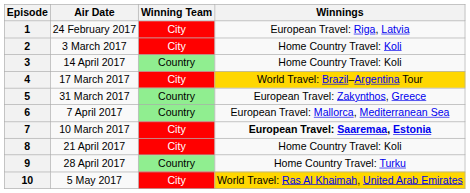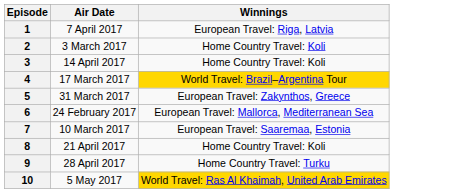 <table class="wikitable" style="text-align:center;">
 <tr>
 <th>Episode</th>
 <th>Air Date</th>
-<th>Winning Team</th>
 <th>Winnings</th>
 </tr>
 <tr>
 <th>1</th>
-<td>24 February 2017</td>
-<td style="background:red; color:white;">City</td>
+<td>7 April 2017</td>
 <td>European Travel: <a href='#'>Riga</a>, <a href='#'>Latvia</a></td>
 </tr>
 <tr>
 <th>2</th>
 <td>3 March 2017</td>
-<td style="background:red; color:white;">City</td>
 <td>Home Country Travel: <a href='#'>Koli</a></td>
 </tr>
 <tr>
 <th>3</th>
 <td>14 April 2017</td>
-<td style="background: lightgreen;">Country</td>
 <td>Home Country Travel: Koli</td>
 </tr>
 <tr>
 <th>4</th>
 <td>17 March 2017</td>
-<td style="background:red; color:white;">City</td>
 <td bgcolor="gold">World Travel: <a href='#'>Brazil</a>–<a href='#'>Argentina</a> Tour</td>
 </tr>
 <tr>
 <th>5</th>
 <td>31 March 2017</td>
-<td style="background: lightgreen;">Country</td>
 <td>European Travel: <a href='#'>Zakynthos</a>, <a href='#'>Greece</a></td>
 </tr>
 <tr>
 <th>6</th>
-<td>7 April 2017</td>
-<td style="background: lightgreen;">Country</td>
+<td>24 February 2017</td>
 <td>European Travel: <a href='#'>Mallorca</a>, <a href='#'>Mediterranean Sea</a></td>
 </tr>
 <tr>
 <th>7</th>
 <td>10 March 2017</td>
-<td style="background:red; color:white;">City</td>
-<td><strong>European Travel: <a href='#'>Saaremaa</a>, <a href='#'>Estonia</a></strong></td>
+<td>European Travel: <a href='#'>Saaremaa</a>, <a href='#'>Estonia</a></td>
 </tr>
 <tr>
 <th>8</th>
 <td>21 April 2017</td>
-<td style="background:red; color:white;">City</td>
 <td>Home Country Travel: Koli</td>
 </tr>
 <tr>
 <th>9</th>
 <td>28 April 2017</td>
-<td style="background: lightgreen;">Country</td>
 <td>Home Country Travel: <a href='#'>Turku</a></td>
 </tr>
 <tr>
 <th>10</th>
 <td>5 May 2017</td>
-<td style="background:red; color:white;">City</td>
 <td bgcolor="gold">World Travel: <a href='#'>Ras Al Khaimah</a>, <a href='#'>United Arab Emirates</a></td>
 </tr>
 </table>
